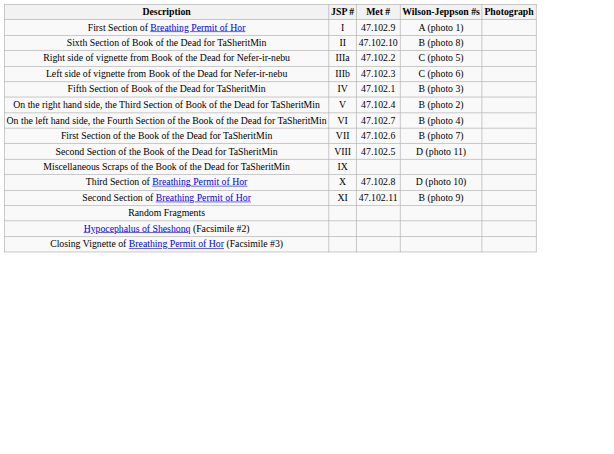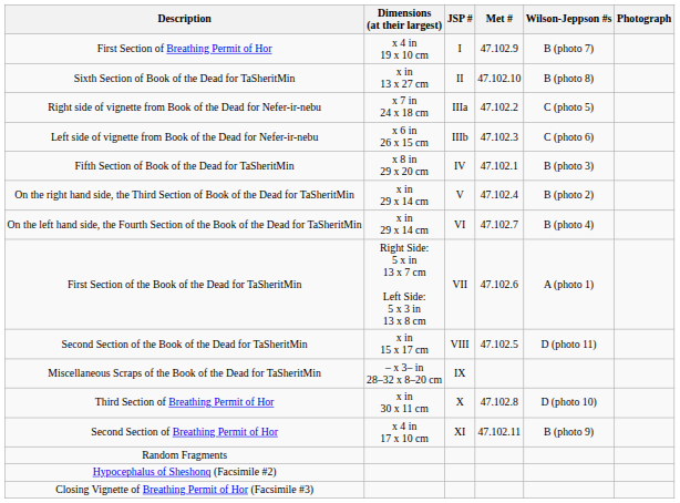 <table class="wikitable sortable" style="text-align:center">
 <tr>
 <th>Description</th>
+<th>Dimensions<br>(at their largest)</th>
 <th>JSP #</th>
 <th>Met #</th>
 <th>Wilson-Jeppson #s</th>
 <th>Photograph</th>
 </tr>
 <tr>
 <td>First Section of <a href='#'>Breathing Permit of Hor</a></td>
+<td> x 4 in <br> 19 x 10 cm</td>
 <td>I</td>
 <td>47.102.9</td>
-<td>A (photo 1)</td>
+<td>B (photo 7)</td>
 <td></td>
 </tr>
 <tr>
 <td>Sixth Section of Book of the Dead for TaSheritMin</td>
+<td> x  in <br> 13 x 27 cm</td>
 <td>II</td>
 <td>47.102.10</td>
 <td>B (photo 8)</td>
 <td></td>
 </tr>
 <tr>
 <td>Right side of vignette from Book of the Dead for Nefer-ir-nebu</td>
+<td> x 7 in <br> 24 x 18 cm</td>
 <td>IIIa</td>
 <td>47.102.2</td>
 <td>C (photo 5)</td>
 <td></td>
 </tr>
 <tr>
 <td>Left side of vignette from Book of the Dead for Nefer-ir-nebu</td>
+<td> x 6 in <br> 26 x 15 cm</td>
 <td>IIIb</td>
 <td>47.102.3</td>
 <td>C (photo 6)</td>
 <td></td>
 </tr>
 <tr>
 <td>Fifth Section of Book of the Dead for TaSheritMin</td>
+<td> x 8 in <br> 29 x 20 cm</td>
 <td>IV</td>
 <td>47.102.1</td>
 <td>B (photo 3)</td>
 <td></td>
 </tr>
 <tr>
 <td>On the right hand side, the Third Section of Book of the Dead for TaSheritMin</td>
+<td> x  in <br> 29 x 14 cm</td>
 <td>V</td>
 <td>47.102.4</td>
 <td>B (photo 2)</td>
 <td></td>
 </tr>
 <tr>
 <td>On the left hand side, the Fourth Section of the Book of the Dead for TaSheritMin</td>
+<td> x  in <br> 29 x 14 cm</td>
 <td>VI</td>
 <td>47.102.7</td>
 <td>B (photo 4)</td>
 <td></td>
 </tr>
 <tr>
 <td>First Section of the Book of the Dead for TaSheritMin</td>
+<td>Right Side:<br> 5 x  in<br>13 x 7 cm<br><br>Left Side:<br>5 x 3 in<br>13 x 8 cm</td>
 <td>VII</td>
 <td>47.102.6</td>
-<td>B (photo 7)</td>
+<td>A (photo 1)</td>
 <td></td>
 </tr>
 <tr>
 <td>Second Section of the Book of the Dead for TaSheritMin</td>
+<td> x  in <br> 15 x 17 cm</td>
 <td>VIII</td>
 <td>47.102.5</td>
 <td>D (photo 11)</td>
 <td></td>
 </tr>
 <tr>
 <td>Miscellaneous Scraps of the Book of the Dead for TaSheritMin</td>
+<td>– x 3– in <br> 28–32 x 8–20 cm</td>
 <td>IX</td>
 <td></td>
 <td></td>
 <td></td>
 </tr>
 <tr>
 <td>Third Section of <a href='#'>Breathing Permit of Hor</a></td>
+<td> x  in <br> 30 x 11 cm</td>
 <td>X</td>
 <td>47.102.8</td>
 <td>D (photo 10)</td>
 <td></td>
 </tr>
 <tr>
 <td>Second Section of <a href='#'>Breathing Permit of Hor</a></td>
+<td> x 4 in <br> 17 x 10 cm</td>
 <td>XI</td>
 <td>47.102.11</td>
 <td>B (photo 9)</td>
 <td></td>
 </tr>
 <tr>
 <td>Random Fragments</td>
 <td></td>
 <td></td>
 <td></td>
 <td></td>
+<td></td>
 </tr>
 <tr>
 <td><a href='#'>Hypocephalus of Sheshonq</a> (Facsimile #2)</td>
+<td></td>
 <td></td>
 <td></td>
 <td></td>
 <td></td>
 </tr>
 <tr>
 <td>Closing Vignette of <a href='#'>Breathing Permit of Hor</a> (Facsimile #3)</td>
 <td></td>
 <td></td>
 <td></td>
 <td></td>
+<td></td>
 </tr>
 </table>
